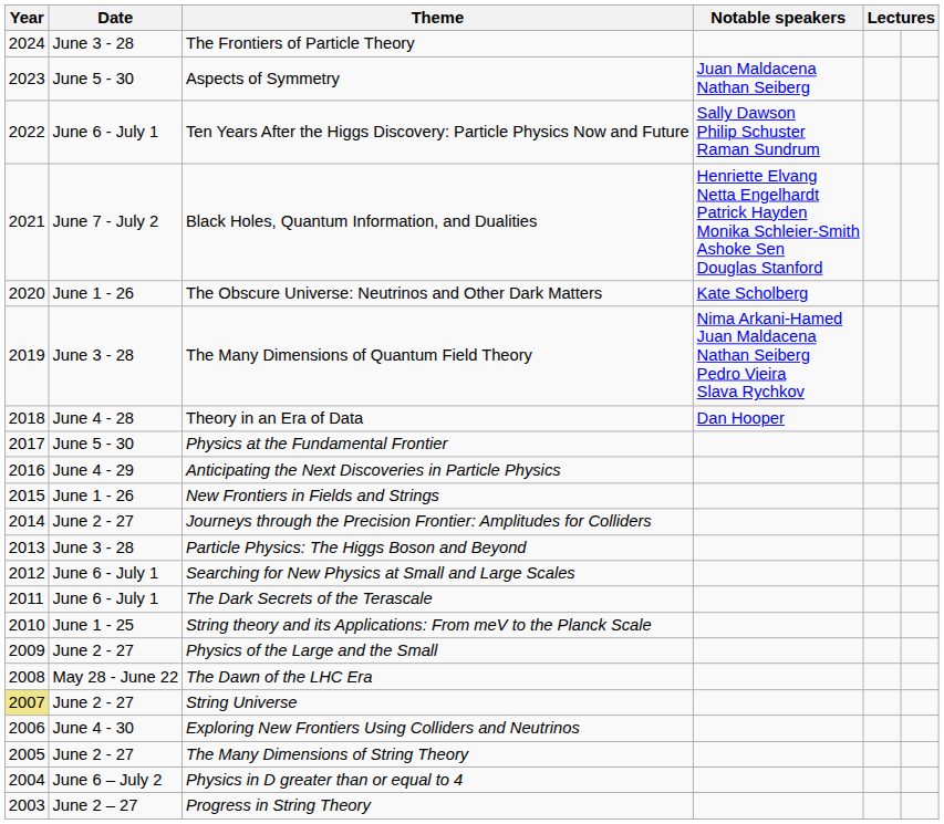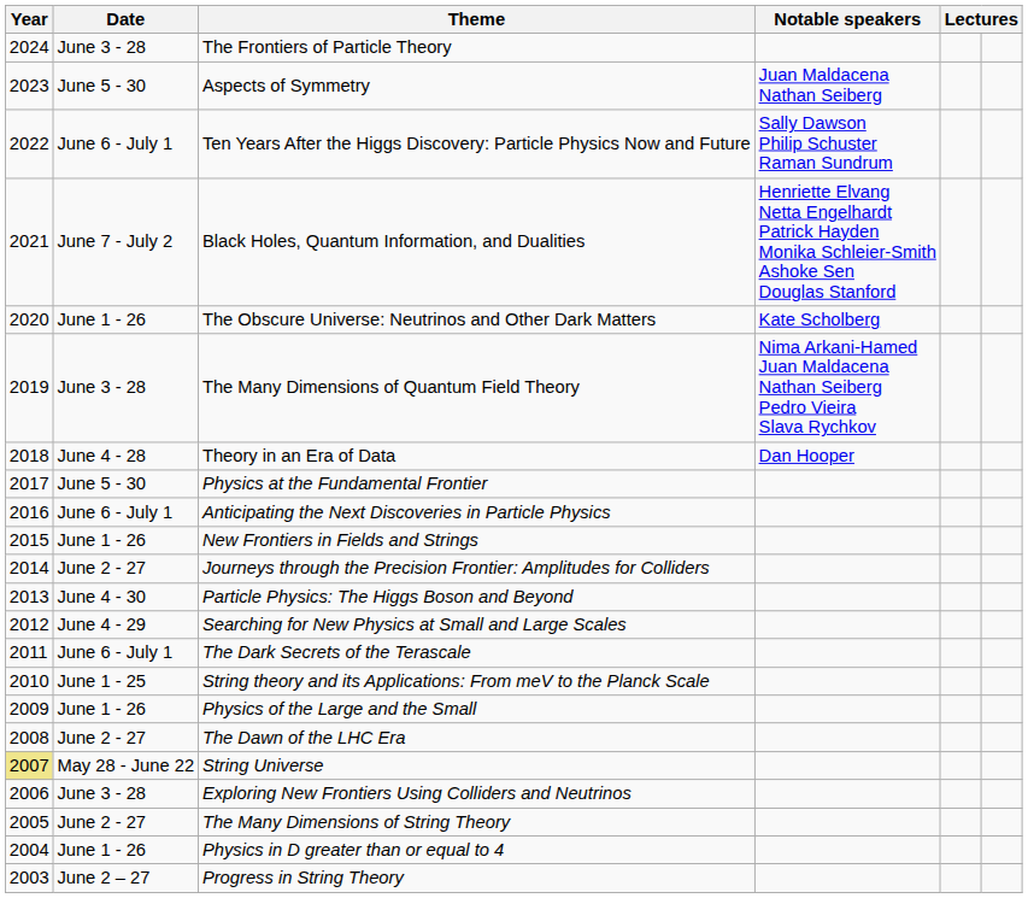 <table class="wikitable">
 <tr>
 <th>Year</th>
 <th>Date</th>
 <th>Theme</th>
 <th>Notable speakers</th>
 <th colspan=2>Lectures</th>
 </tr>
 <tr>
 <td>2024</td>
 <td>June 3 - 28</td>
 <td>The Frontiers of Particle Theory</td>
 <td></td>
 <td></td>
 <td></td>
 </tr>
 <tr>
 <td>2023</td>
 <td>June 5 - 30</td>
 <td>Aspects of Symmetry</td>
 <td><a href='#'>Juan Maldacena</a><br><a href='#'>Nathan Seiberg</a></td>
 <td></td>
 <td></td>
 </tr>
 <tr>
 <td>2022</td>
 <td>June 6 - July 1</td>
 <td>Ten Years After the Higgs Discovery: Particle Physics Now and Future</td>
 <td><a href='#'>Sally Dawson</a><br><a href='#'>Philip Schuster</a><br><a href='#'>Raman Sundrum</a></td>
 <td></td>
 <td></td>
 </tr>
 <tr>
 <td>2021</td>
 <td>June 7 - July 2</td>
 <td>Black Holes, Quantum Information, and Dualities</td>
 <td><a href='#'>Henriette Elvang</a><br><a href='#'>Netta Engelhardt</a><br><a href='#'>Patrick Hayden</a><br><a href='#'>Monika Schleier-Smith</a><br><a href='#'>Ashoke Sen</a><br><a href='#'>Douglas Stanford</a>   </td>
 <td></td>
 <td></td>
 </tr>
 <tr>
 <td>2020</td>
 <td>June 1 - 26</td>
 <td>The Obscure Universe: Neutrinos and Other Dark Matters</td>
 <td><a href='#'>Kate Scholberg</a></td>
 <td></td>
 <td></td>
 </tr>
 <tr>
 <td>2019</td>
 <td>June 3 - 28</td>
 <td>The Many Dimensions of Quantum Field Theory</td>
 <td><a href='#'>Nima Arkani-Hamed</a><br><a href='#'>Juan Maldacena</a><br><a href='#'>Nathan Seiberg</a><br><a href='#'>Pedro Vieira</a><br><a href='#'>Slava Rychkov</a></td>
 <td></td>
 <td></td>
 </tr>
 <tr>
 <td>2018</td>
 <td>June 4 - 28</td>
 <td>Theory in an Era of Data</td>
 <td><a href='#'>Dan Hooper</a></td>
 <td></td>
 <td></td>
 </tr>
 <tr>
 <td>2017</td>
 <td>June 5 - 30</td>
 <td><em>Physics at the Fundamental Frontier</em></td>
 <td></td>
 <td></td>
 <td></td>
 </tr>
 <tr>
 <td>2016</td>
-<td>June 4 - 29</td>
+<td>June 6 - July 1</td>
 <td><em>Anticipating the Next Discoveries in Particle Physics</em></td>
 <td></td>
 <td></td>
 <td></td>
 </tr>
 <tr>
 <td>2015</td>
 <td>June 1 - 26</td>
 <td><em>New Frontiers in Fields and Strings</em></td>
 <td></td>
 <td></td>
 <td></td>
 </tr>
 <tr>
 <td>2014</td>
 <td>June 2 - 27</td>
 <td><em>Journeys through the Precision Frontier: Amplitudes for Colliders</em></td>
 <td></td>
 <td></td>
 <td></td>
 </tr>
 <tr>
 <td>2013</td>
-<td>June 3 - 28</td>
+<td>June 4 - 30</td>
 <td><em>Particle Physics: The Higgs Boson and Beyond</em></td>
 <td></td>
 <td></td>
 <td></td>
 </tr>
 <tr>
 <td>2012</td>
-<td>June 6 - July 1</td>
+<td>June 4 - 29</td>
 <td><em>Searching for New Physics at Small and Large Scales</em></td>
 <td></td>
 <td></td>
 <td></td>
 </tr>
 <tr>
 <td>2011</td>
 <td>June 6 - July 1</td>
 <td><em>The Dark Secrets of the Terascale</em></td>
 <td></td>
 <td></td>
 <td></td>
 </tr>
 <tr>
 <td>2010</td>
 <td>June 1 - 25</td>
 <td><em>String theory and its Applications: From meV to the Planck Scale</em></td>
 <td></td>
 <td></td>
 <td></td>
 </tr>
 <tr>
 <td>2009</td>
-<td>June 2 - 27</td>
+<td>June 1 - 26</td>
 <td><em>Physics of the Large and the Small</em></td>
 <td></td>
 <td></td>
 <td></td>
 </tr>
 <tr>
 <td>2008</td>
-<td>May 28 - June 22</td>
+<td>June 2 - 27</td>
 <td><em>The Dawn of the LHC Era</em></td>
 <td></td>
 <td></td>
 <td></td>
 </tr>
 <tr>
 <td style="background: khaki;">2007</td>
-<td>June 2 - 27</td>
+<td>May 28 - June 22</td>
 <td><em>String Universe</em></td>
 <td></td>
 <td></td>
 <td></td>
 </tr>
 <tr>
 <td>2006</td>
-<td>June 4 - 30</td>
+<td>June 3 - 28</td>
 <td><em>Exploring New Frontiers Using Colliders and Neutrinos</em></td>
 <td></td>
 <td></td>
 <td></td>
 </tr>
 <tr>
 <td>2005</td>
 <td>June 2 - 27</td>
 <td><em>The Many Dimensions of String Theory</em></td>
 <td></td>
 <td></td>
 <td></td>
 </tr>
 <tr>
 <td>2004</td>
-<td>June 6 – July 2</td>
+<td>June 1 - 26</td>
 <td><em>Physics in D greater than or equal to 4</em></td>
 <td></td>
 <td></td>
 <td></td>
 </tr>
 <tr>
 <td>2003</td>
 <td>June 2 – 27</td>
 <td><em>Progress in String Theory</em></td>
 <td></td>
 <td></td>
 <td></td>
 </tr>
 </table>
